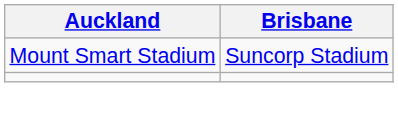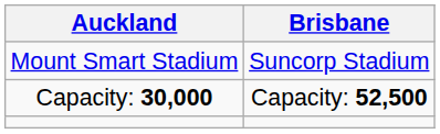 <table class="wikitable" style="text-align:center">
 <tr>
 <th><a href='#'>Auckland</a></th>
 <th><a href='#'>Brisbane</a></th>
 </tr>
 <tr>
 <td><a href='#'>Mount Smart Stadium</a></td>
 <td><a href='#'>Suncorp Stadium</a></td>
 </tr>
 <tr>
+<td>Capacity: <strong>30,000</strong></td>
+<td>Capacity: <strong>52,500</strong></td>
+</tr>
+<tr>
 <td></td>
 <td></td>
 </tr>
 </table>
